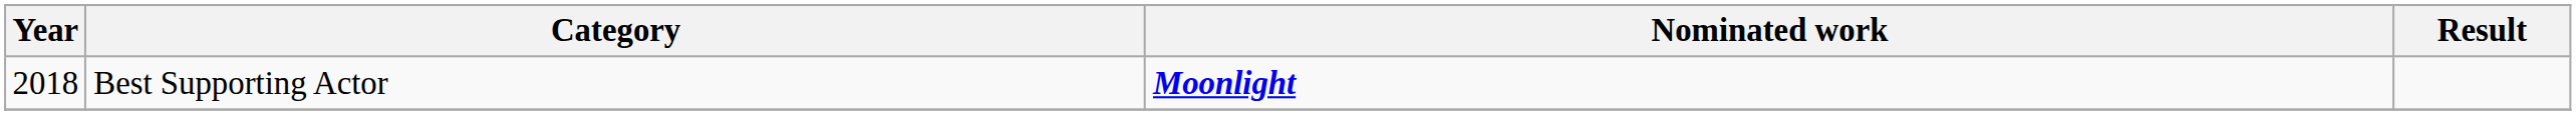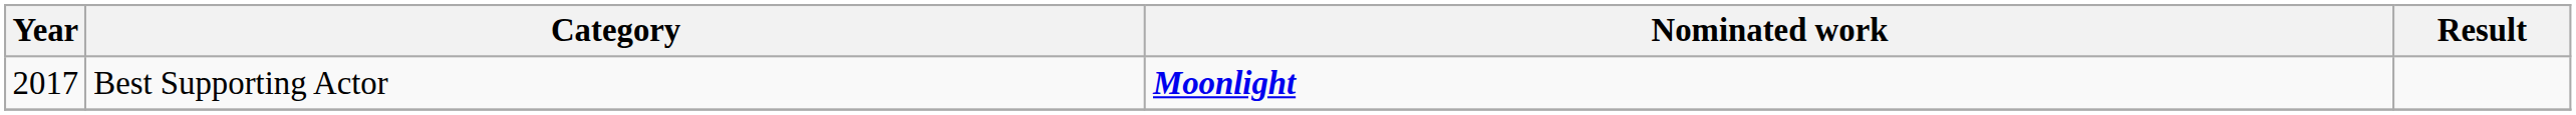 <table class=wikitable>
 <tr>
 <th scope="col" style="width:1em;">Year</th>
 <th scope="col" style="width:33em;">Category</th>
 <th scope="col" style="width:39em;">Nominated work</th>
 <th scope="col" style="width:5em;">Result</th>
 </tr>
 <tr>
-<td>2018</td>
+<td>2017</td>
 <td>Best Supporting Actor</td>
 <td><strong><em><a href='#'>Moonlight</a></em></strong></td>
 <td></td>
 </tr>
 <tr>
 </tr>
 </table>
